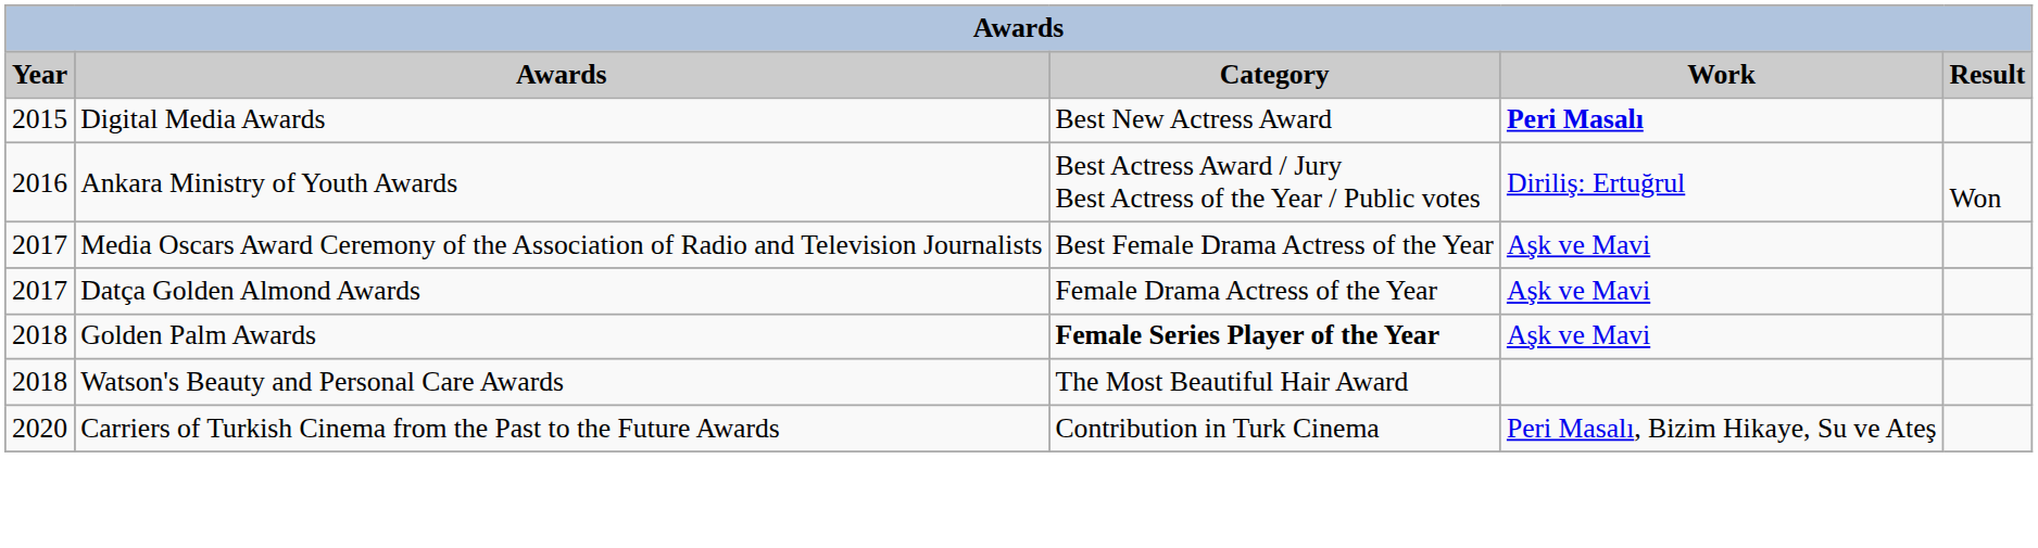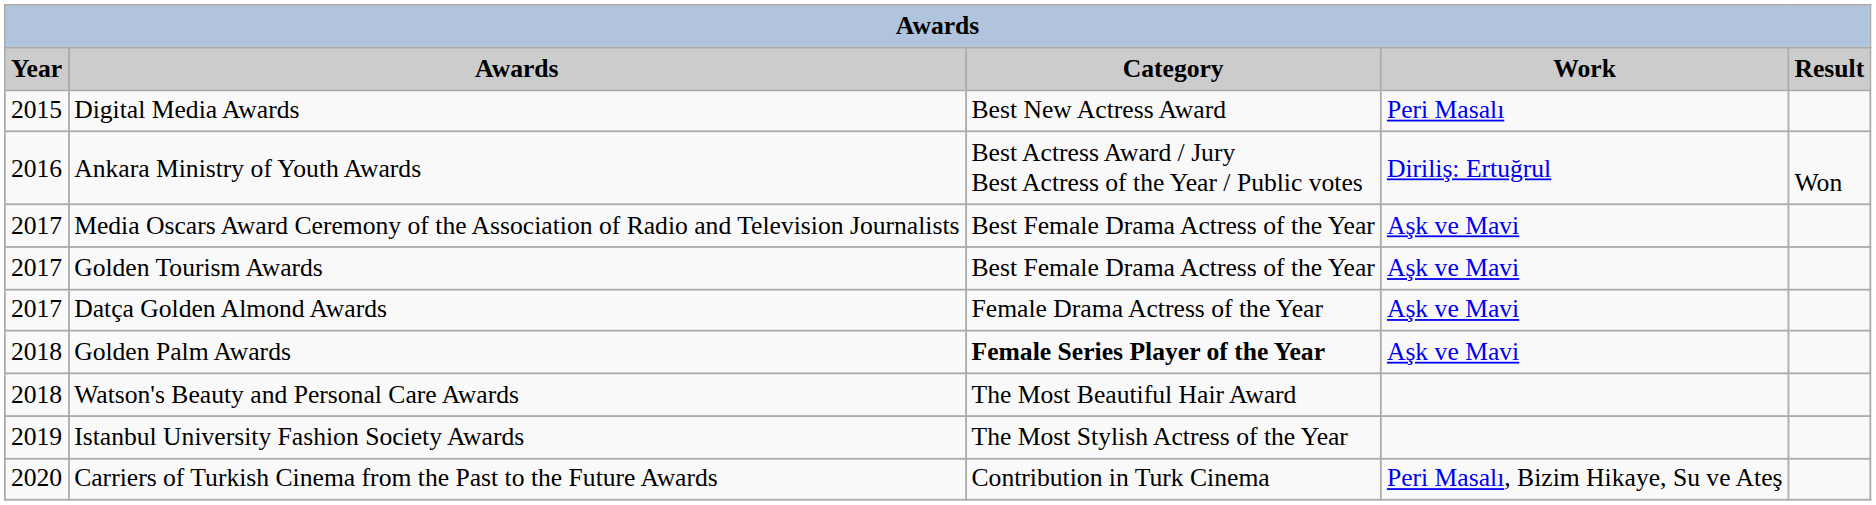 <table class="wikitable" style="font-size:90%">
 <tr>
 <th colspan=5 style="background:LightSteelBlue">Awards</th>
 </tr>
 <tr>
 <th style="background:#CCCCCC">Year</th>
 <th style="background:#CCCCCC">Awards</th>
 <th style="background:#CCCCCC">Category</th>
 <th style="background:#CCCCCC">Work</th>
 <th style="background:#CCCCCC">Result</th>
 </tr>
 <tr>
 <td>2015</td>
 <td>Digital Media Awards</td>
 <td>Best New Actress Award</td>
-<td><strong><a href='#'>Peri Masalı</a></strong></td>
+<td><a href='#'>Peri Masalı</a></td>
 <td></td>
 </tr>
 <tr>
 <td>2016</td>
 <td>Ankara Ministry of Youth Awards</td>
 <td>Best Actress Award / Jury<br>Best Actress of the Year / Public votes</td>
 <td><a href='#'>Diriliş: Ertuğrul</a></td>
 <td><br>Won</td>
 </tr>
 <tr>
 <td>2017</td>
 <td>Media Oscars Award Ceremony of the Association of Radio and Television Journalists</td>
+<td>Best Female Drama Actress of the Year</td>
+<td><a href='#'>Aşk ve Mavi</a></td>
+<td></td>
+</tr>
+<tr>
+<td>2017</td>
+<td>Golden Tourism Awards</td>
 <td>Best Female Drama Actress of the Year</td>
 <td><a href='#'>Aşk ve Mavi</a></td>
 <td></td>
 </tr>
 <tr>
 <td>2017</td>
 <td>Datça Golden Almond Awards</td>
 <td>Female Drama Actress of the Year</td>
 <td><a href='#'>Aşk ve Mavi</a></td>
 <td></td>
 </tr>
 <tr>
 <td>2018</td>
 <td>Golden Palm Awards</td>
 <td><strong>Female Series Player of the Year</strong></td>
 <td><a href='#'>Aşk ve Mavi</a></td>
 <td></td>
 </tr>
 <tr>
 <td>2018</td>
 <td>Watson's Beauty and Personal Care Awards</td>
 <td>The Most Beautiful Hair Award</td>
 <td></td>
 <td></td>
 </tr>
 <tr>
+<td>2019</td>
+<td>Istanbul University Fashion Society Awards</td>
+<td>The Most Stylish Actress of the Year</td>
+<td></td>
+<td></td>
+</tr>
+<tr>
 <td>2020</td>
 <td>Carriers of Turkish Cinema from the Past to the Future Awards</td>
 <td>Contribution in Turk Cinema</td>
 <td><a href='#'>Peri Masalı</a>, Bizim Hikaye, Su ve Ateş</td>
 <td></td>
 </tr>
 </table>
